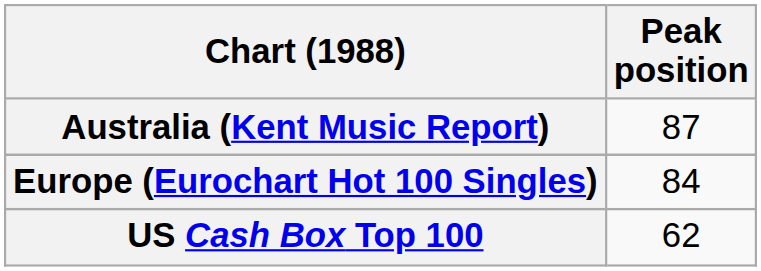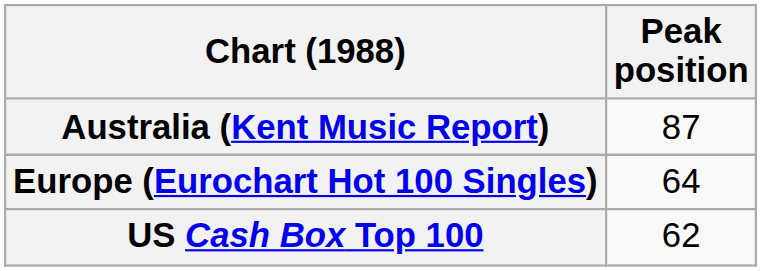 <table class="wikitable sortable plainrowheaders" style="text-align:center">
 <tr>
 <th scope="col">Chart (1988)</th>
 <th scope="col">Peak<br>position</th>
 </tr>
 <tr>
 <th scope="row">Australia (<a href='#'>Kent Music Report</a>)</th>
 <td>87</td>
 </tr>
 <tr>
 </tr>
 <tr>
 </tr>
 <tr>
 <th scope="row">Europe (<a href='#'>Eurochart Hot 100 Singles</a>)</th>
-<td>84</td>
+<td>64</td>
 </tr>
 <tr>
 </tr>
 <tr>
 </tr>
 <tr>
 </tr>
 <tr>
 </tr>
 <tr>
 </tr>
 <tr>
 </tr>
 <tr>
 </tr>
 <tr>
 <th scope="row">US <a href='#'><em>Cash Box</em> Top 100</a></th>
 <td>62</td>
 </tr>
 </table>
